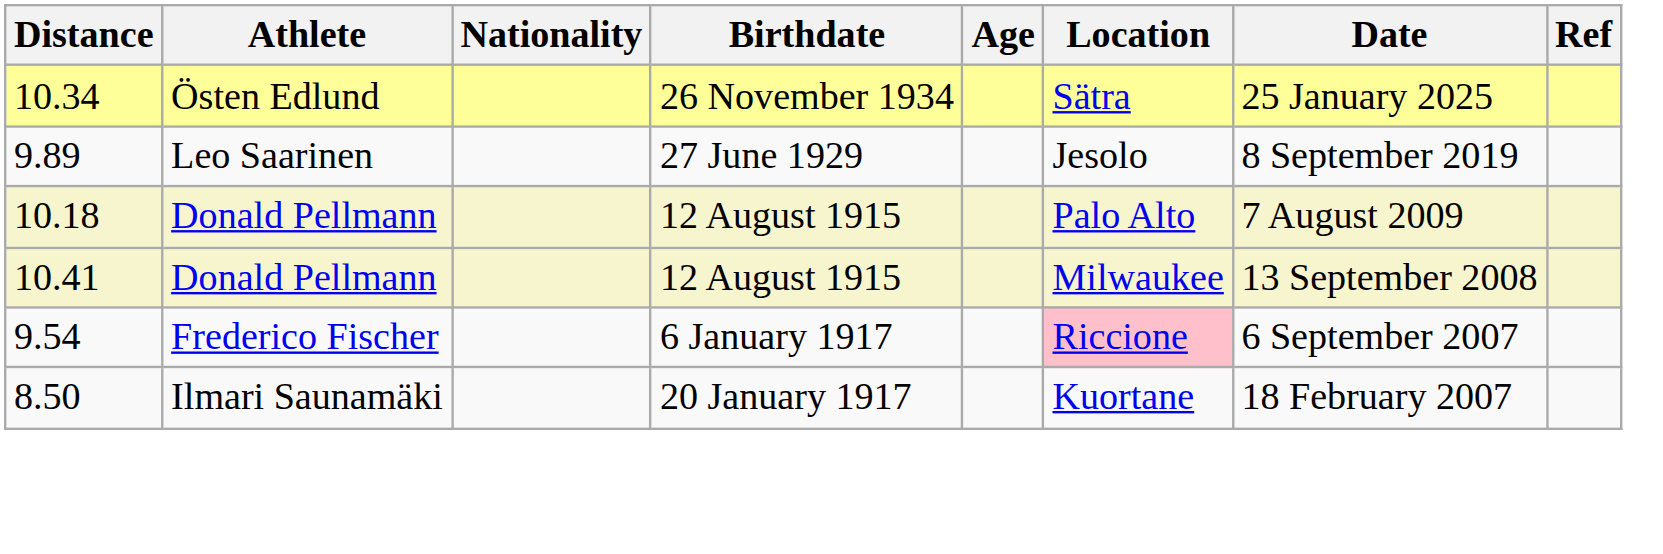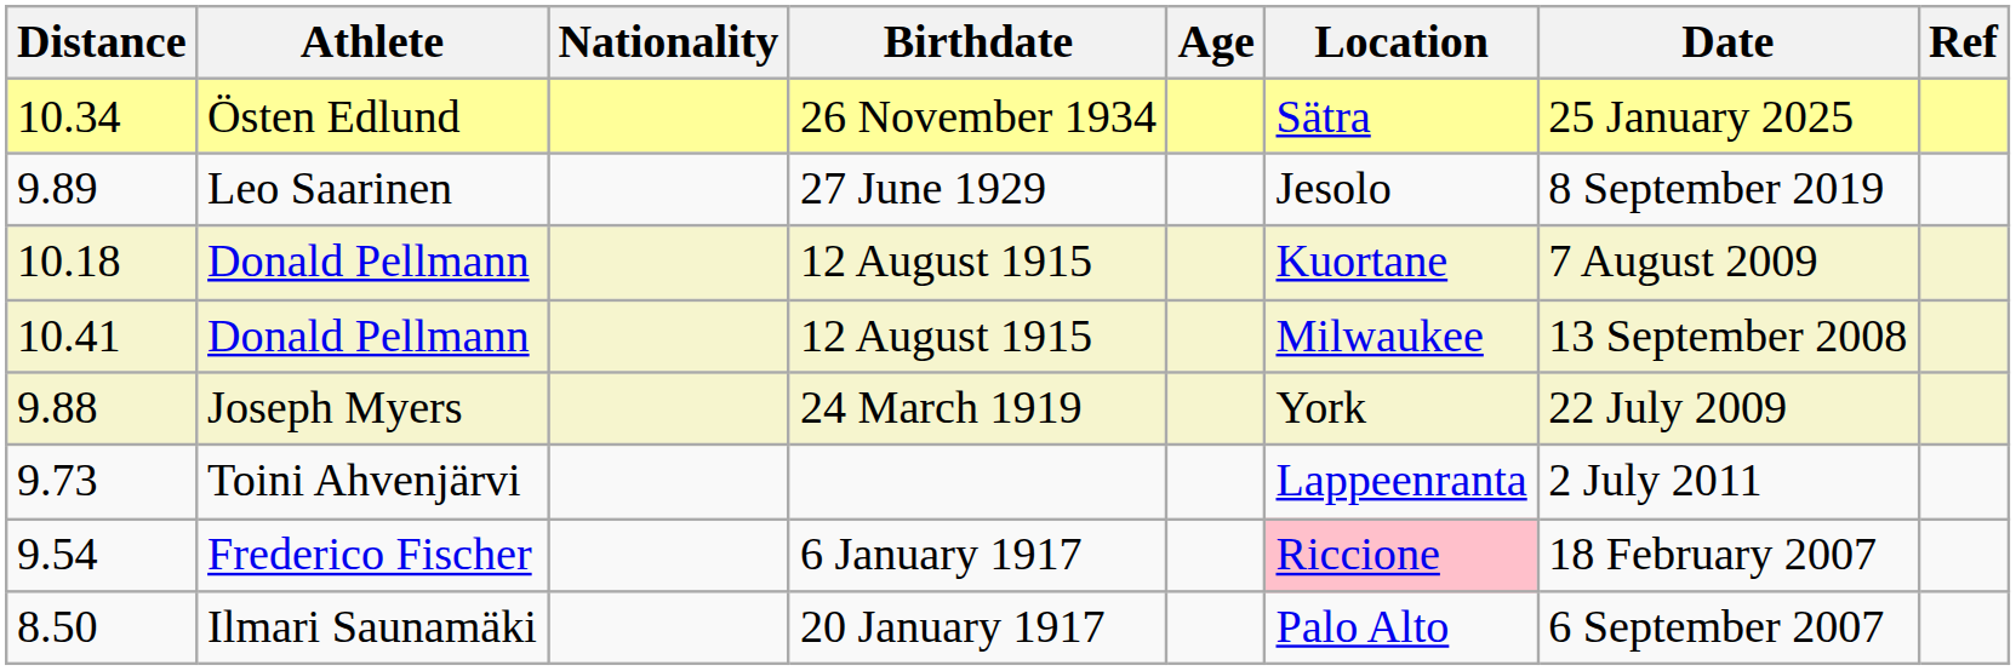 <table class="wikitable">
 <tr>
 <th>Distance</th>
 <th>Athlete</th>
 <th>Nationality</th>
 <th>Birthdate</th>
 <th>Age</th>
 <th>Location</th>
 <th>Date</th>
 <th>Ref</th>
 </tr>
 <tr style="background:#ff9;">
 <td>10.34 </td>
 <td>Östen Edlund</td>
 <td></td>
 <td>26 November 1934</td>
 <td></td>
 <td><a href='#'>Sätra</a></td>
 <td>25 January 2025</td>
 <td></td>
 </tr>
 <tr>
 <td>9.89</td>
 <td>Leo Saarinen</td>
 <td></td>
 <td>27 June 1929</td>
 <td></td>
 <td>Jesolo</td>
 <td>8 September 2019</td>
 <td></td>
 </tr>
 <tr bgcolor=#f6F5CE>
 <td>10.18</td>
 <td><a href='#'>Donald Pellmann</a></td>
 <td></td>
 <td>12 August 1915</td>
 <td></td>
-<td><a href='#'>Palo Alto</a></td>
+<td><a href='#'>Kuortane</a></td>
 <td>7 August 2009</td>
 <td></td>
 </tr>
 <tr bgcolor=#f6F5CE>
 <td>10.41</td>
 <td><a href='#'>Donald Pellmann</a></td>
 <td></td>
 <td>12 August 1915</td>
 <td></td>
 <td><a href='#'>Milwaukee</a></td>
 <td>13 September 2008</td>
 <td></td>
 </tr>
+<tr bgcolor=#f6F5CE>
+<td>9.88</td>
+<td>Joseph Myers</td>
+<td></td>
+<td>24 March 1919</td>
+<td></td>
+<td>York</td>
+<td>22 July 2009</td>
+<td></td>
+</tr>
+<tr>
+<td>9.73</td>
+<td>Toini Ahvenjärvi</td>
+<td></td>
+<td></td>
+<td></td>
+<td><a href='#'>Lappeenranta</a></td>
+<td>2 July 2011</td>
+<td></td>
+</tr>
 <tr>
 <td>9.54</td>
 <td><a href='#'>Frederico Fischer</a></td>
 <td></td>
 <td>6 January 1917</td>
 <td></td>
 <td style="background: pink;"><a href='#'>Riccione</a></td>
-<td>6 September 2007</td>
+<td>18 February 2007</td>
 <td></td>
 </tr>
 <tr>
 <td>8.50</td>
 <td>Ilmari Saunamäki</td>
 <td></td>
 <td>20 January 1917</td>
 <td></td>
-<td><a href='#'>Kuortane</a></td>
-<td>18 February 2007</td>
+<td><a href='#'>Palo Alto</a></td>
+<td>6 September 2007</td>
 <td></td>
 </tr>
 </table>
